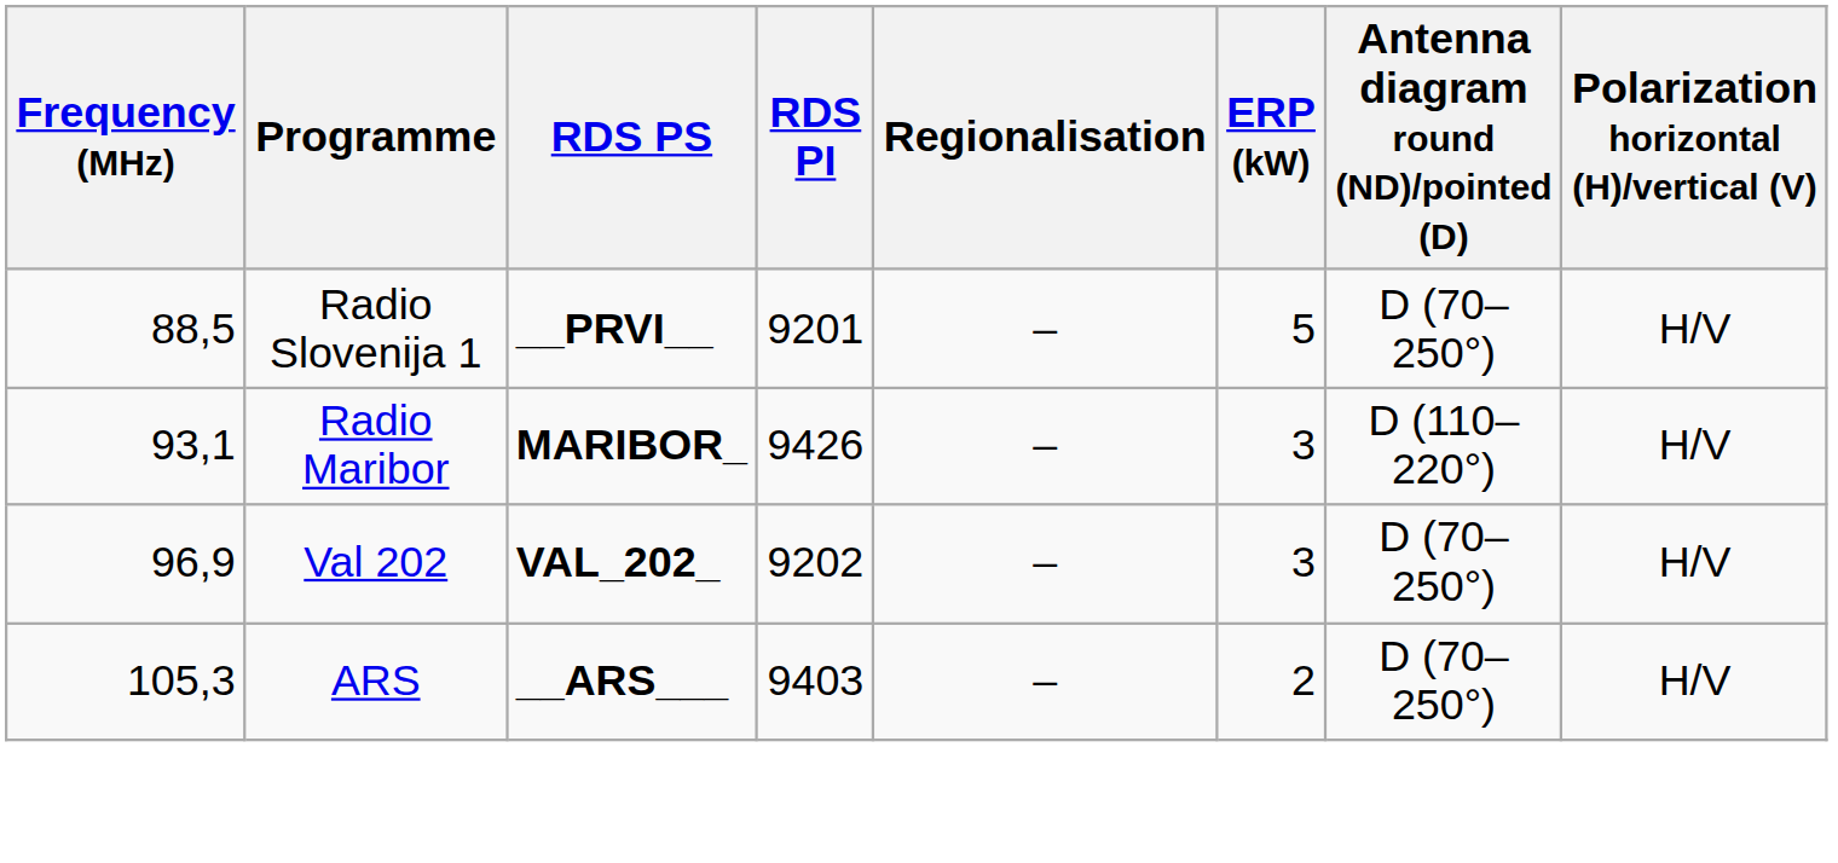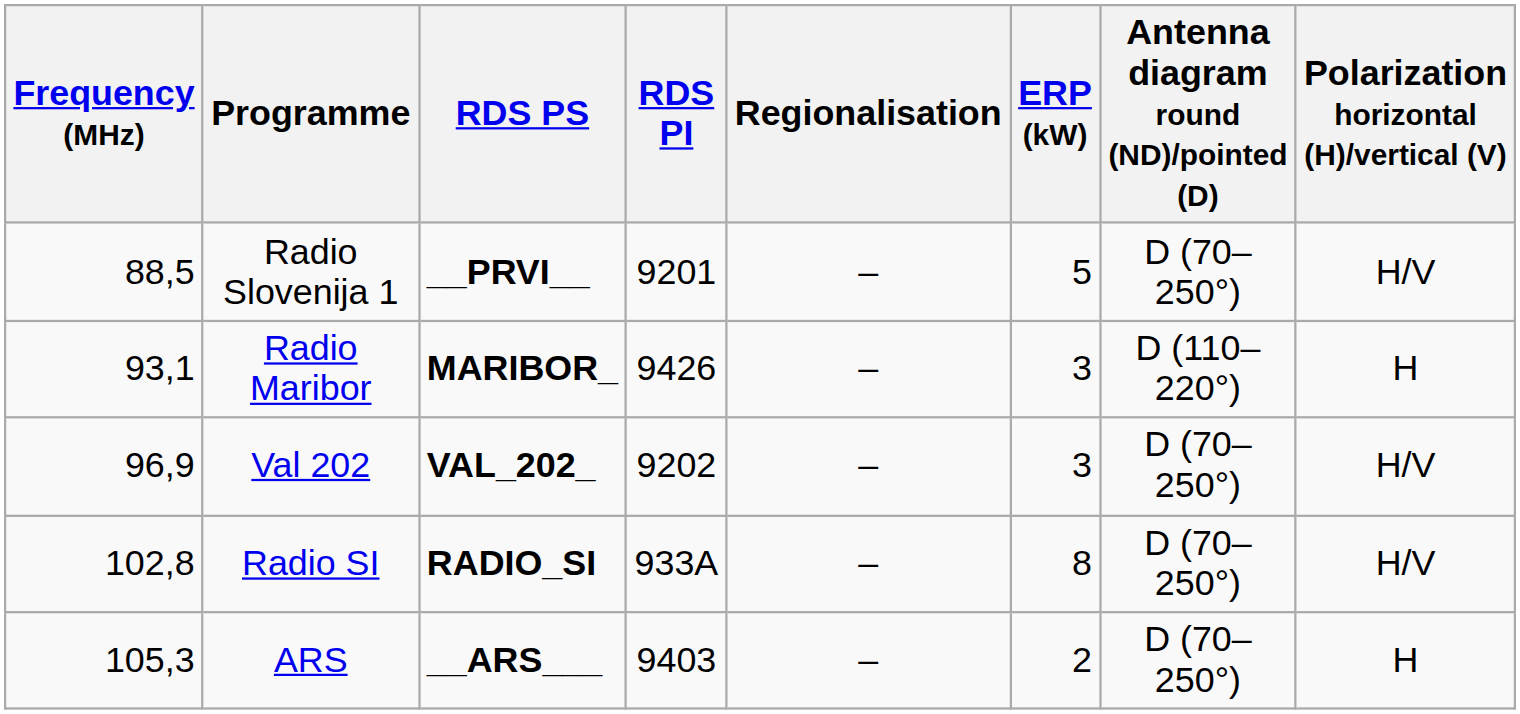 <table class="wikitable sortable">
 <tr>
 <th><a href='#'>Frequency</a><br><small>(MHz)</small></th>
 <th>Programme</th>
 <th><a href='#'>RDS PS</a></th>
 <th><a href='#'>RDS PI</a></th>
 <th>Regionalisation</th>
 <th><a href='#'>ERP</a><br><small>(kW)</small></th>
 <th>Antenna diagram<br><small>round (ND)/pointed (D)</small></th>
 <th>Polarization<br><small>horizontal (H)/vertical (V)</small></th>
 </tr>
 <tr>
 <td align="right">88,5</td>
 <td align="center">Radio Slovenija 1</td>
 <td><span><strong>__PRVI__</strong></span></td>
 <td align="center">9201</td>
 <td align="center">–</td>
 <td align="right">5</td>
 <td align="center">D (70–250°)</td>
 <td align="center">H/V</td>
 </tr>
 <tr>
 <td align="right">93,1</td>
 <td align="center"><a href='#'>Radio Maribor</a></td>
 <td><span><strong>MARIBOR_</strong></span></td>
 <td align="center">9426</td>
 <td align="center">–</td>
 <td align="right">3</td>
 <td align="center">D (110–220°)</td>
-<td align="center">H/V</td>
+<td align="center">H</td>
 </tr>
 <tr>
 <td align="right">96,9</td>
 <td align="center"><a href='#'>Val 202</a></td>
 <td><span><strong>VAL_202_</strong></span></td>
 <td align="center">9202</td>
 <td align="center">–</td>
 <td align="right">3</td>
 <td align="center">D (70–250°)</td>
 <td align="center">H/V</td>
 </tr>
 <tr>
+<td align="right">102,8</td>
+<td align="center"><a href='#'>Radio SI</a></td>
+<td><span><strong>RADIO_SI</strong></span></td>
+<td align="center">933A</td>
+<td align="center">–</td>
+<td align="right">8</td>
+<td align="center">D (70–250°)</td>
+<td align="center">H/V</td>
+</tr>
+<tr>
 <td align="right">105,3</td>
 <td align="center"><a href='#'>ARS</a></td>
 <td><span><strong>__ARS___</strong></span></td>
 <td align="center">9403</td>
 <td align="center">–</td>
 <td align="right">2</td>
 <td align="center">D (70–250°)</td>
-<td align="center">H/V</td>
+<td align="center">H</td>
 </tr>
 </table>
